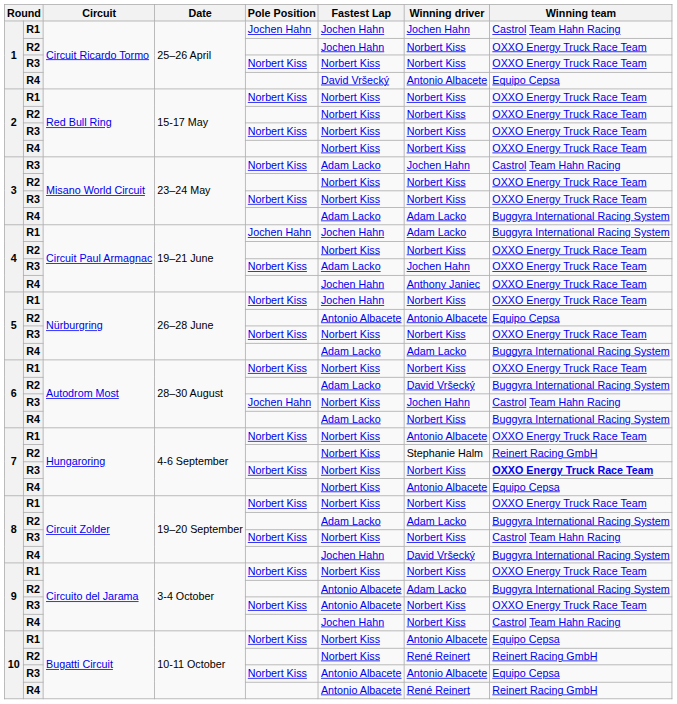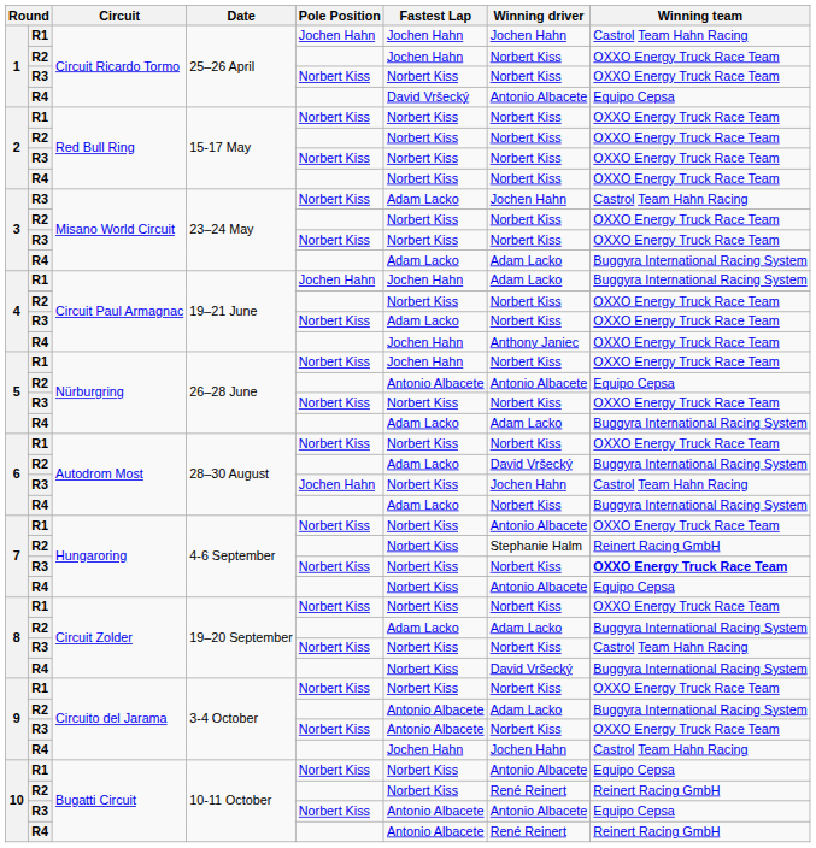 <table class="wikitable" style="font-size: 85%">
 <tr>
 <th colspan=2>Round</th>
 <th>Circuit</th>
 <th>Date</th>
 <th>Pole Position</th>
 <th>Fastest Lap</th>
 <th>Winning driver</th>
 <th>Winning team</th>
 </tr>
 <tr>
 <th rowspan=4>1</th>
 <th>R1</th>
 <td rowspan=4> <a href='#'>Circuit Ricardo Tormo</a></td>
 <td rowspan=4>25–26 April</td>
 <td> <a href='#'>Jochen Hahn</a></td>
 <td> <a href='#'>Jochen Hahn</a></td>
 <td> <a href='#'>Jochen Hahn</a></td>
 <td> <a href='#'>Castrol</a> <a href='#'>Team Hahn Racing</a></td>
 </tr>
 <tr>
 <th>R2</th>
 <td></td>
 <td> <a href='#'>Jochen Hahn</a></td>
 <td> <a href='#'>Norbert Kiss</a></td>
 <td> <a href='#'>OXXO Energy Truck Race Team</a></td>
 </tr>
 <tr>
 <th>R3</th>
 <td> <a href='#'>Norbert Kiss</a></td>
 <td> <a href='#'>Norbert Kiss</a></td>
 <td> <a href='#'>Norbert Kiss</a></td>
 <td> <a href='#'>OXXO Energy Truck Race Team</a></td>
 </tr>
 <tr>
 <th>R4</th>
 <td></td>
 <td> <a href='#'>David Vršecký</a></td>
 <td> <a href='#'>Antonio Albacete</a></td>
 <td> <a href='#'>Equipo Cepsa</a></td>
 </tr>
 <tr>
 <th rowspan=4>2</th>
 <th>R1</th>
 <td rowspan=4> <a href='#'>Red Bull Ring</a></td>
 <td rowspan=4>15-17 May</td>
 <td> <a href='#'>Norbert Kiss</a></td>
 <td> <a href='#'>Norbert Kiss</a></td>
 <td> <a href='#'>Norbert Kiss</a></td>
 <td> <a href='#'>OXXO Energy Truck Race Team</a></td>
 </tr>
 <tr>
 <th>R2</th>
 <td></td>
 <td> <a href='#'>Norbert Kiss</a></td>
 <td> <a href='#'>Norbert Kiss</a></td>
 <td> <a href='#'>OXXO Energy Truck Race Team</a></td>
 </tr>
 <tr>
 <th>R3</th>
 <td> <a href='#'>Norbert Kiss</a></td>
 <td> <a href='#'>Norbert Kiss</a></td>
 <td> <a href='#'>Norbert Kiss</a></td>
 <td> <a href='#'>OXXO Energy Truck Race Team</a></td>
 </tr>
 <tr>
 <th>R4</th>
 <td></td>
 <td> <a href='#'>Norbert Kiss</a></td>
 <td> <a href='#'>Norbert Kiss</a></td>
 <td> <a href='#'>OXXO Energy Truck Race Team</a></td>
 </tr>
 <tr>
 <th rowspan=4>3</th>
 <th>R3</th>
 <td rowspan=4> <a href='#'>Misano World Circuit</a></td>
 <td rowspan=4>23–24 May</td>
 <td> <a href='#'>Norbert Kiss</a></td>
 <td> <a href='#'>Adam Lacko</a></td>
 <td> <a href='#'>Jochen Hahn</a></td>
 <td> <a href='#'>Castrol</a> <a href='#'>Team Hahn Racing</a></td>
 </tr>
 <tr>
 <th>R2</th>
 <td></td>
 <td> <a href='#'>Norbert Kiss</a></td>
 <td> <a href='#'>Norbert Kiss</a></td>
 <td> <a href='#'>OXXO Energy Truck Race Team</a></td>
 </tr>
 <tr>
 <th>R3</th>
 <td> <a href='#'>Norbert Kiss</a></td>
 <td> <a href='#'>Norbert Kiss</a></td>
 <td> <a href='#'>Norbert Kiss</a></td>
 <td> <a href='#'>OXXO Energy Truck Race Team</a></td>
 </tr>
 <tr>
 <th>R4</th>
 <td></td>
 <td> <a href='#'>Adam Lacko</a></td>
 <td> <a href='#'>Adam Lacko</a></td>
 <td> <a href='#'>Buggyra International Racing System</a></td>
 </tr>
 <tr>
 <th rowspan=4>4</th>
 <th>R1</th>
 <td rowspan=4> <a href='#'>Circuit Paul Armagnac</a></td>
 <td rowspan=4>19–21 June</td>
 <td> <a href='#'>Jochen Hahn</a></td>
 <td> <a href='#'>Jochen Hahn</a></td>
 <td> <a href='#'>Adam Lacko</a></td>
 <td> <a href='#'>Buggyra International Racing System</a></td>
 </tr>
 <tr>
 <th>R2</th>
 <td></td>
 <td> <a href='#'>Norbert Kiss</a></td>
 <td> <a href='#'>Norbert Kiss</a></td>
 <td> <a href='#'>OXXO Energy Truck Race Team</a></td>
 </tr>
 <tr>
 <th>R3</th>
 <td> <a href='#'>Norbert Kiss</a></td>
 <td> <a href='#'>Adam Lacko</a></td>
-<td> <a href='#'>Jochen Hahn</a></td>
+<td> <a href='#'>Norbert Kiss</a></td>
 <td> <a href='#'>OXXO Energy Truck Race Team</a></td>
 </tr>
 <tr>
 <th>R4</th>
 <td></td>
 <td> <a href='#'>Jochen Hahn</a></td>
 <td> <a href='#'>Anthony Janiec</a></td>
 <td> <a href='#'>OXXO Energy Truck Race Team</a></td>
 </tr>
 <tr>
 <th rowspan=4>5</th>
 <th>R1</th>
 <td rowspan=4> <a href='#'>Nürburgring</a></td>
 <td rowspan=4>26–28 June</td>
 <td> <a href='#'>Norbert Kiss</a></td>
 <td> <a href='#'>Jochen Hahn</a></td>
 <td> <a href='#'>Norbert Kiss</a></td>
 <td> <a href='#'>OXXO Energy Truck Race Team</a></td>
 </tr>
 <tr>
 <th>R2</th>
 <td></td>
 <td> <a href='#'>Antonio Albacete</a></td>
 <td> <a href='#'>Antonio Albacete</a></td>
 <td> <a href='#'>Equipo Cepsa</a></td>
 </tr>
 <tr>
 <th>R3</th>
 <td> <a href='#'>Norbert Kiss</a></td>
 <td> <a href='#'>Norbert Kiss</a></td>
 <td> <a href='#'>Norbert Kiss</a></td>
 <td> <a href='#'>OXXO Energy Truck Race Team</a></td>
 </tr>
 <tr>
 <th>R4</th>
 <td></td>
 <td> <a href='#'>Adam Lacko</a></td>
 <td> <a href='#'>Adam Lacko</a></td>
 <td> <a href='#'>Buggyra International Racing System</a></td>
 </tr>
 <tr>
 <th rowspan=4>6</th>
 <th>R1</th>
 <td rowspan=4> <a href='#'>Autodrom Most</a></td>
 <td rowspan=4>28–30 August</td>
 <td> <a href='#'>Norbert Kiss</a></td>
 <td> <a href='#'>Norbert Kiss</a></td>
 <td> <a href='#'>Norbert Kiss</a></td>
 <td> <a href='#'>OXXO Energy Truck Race Team</a></td>
 </tr>
 <tr>
 <th>R2</th>
 <td></td>
 <td> <a href='#'>Adam Lacko</a></td>
 <td> <a href='#'>David Vršecký</a></td>
 <td> <a href='#'>Buggyra International Racing System</a></td>
 </tr>
 <tr>
 <th>R3</th>
 <td> <a href='#'>Jochen Hahn</a></td>
 <td> <a href='#'>Norbert Kiss</a></td>
 <td> <a href='#'>Jochen Hahn</a></td>
 <td> <a href='#'>Castrol</a> <a href='#'>Team Hahn Racing</a></td>
 </tr>
 <tr>
 <th>R4</th>
 <td></td>
 <td> <a href='#'>Adam Lacko</a></td>
 <td> <a href='#'>Norbert Kiss</a></td>
 <td> <a href='#'>Buggyra International Racing System</a></td>
 </tr>
 <tr>
 <th rowspan=4>7</th>
 <th>R1</th>
 <td rowspan=4> <a href='#'>Hungaroring</a></td>
 <td rowspan=4>4-6 September</td>
 <td> <a href='#'>Norbert Kiss</a></td>
 <td> <a href='#'>Norbert Kiss</a></td>
 <td> <a href='#'>Antonio Albacete</a></td>
 <td> <a href='#'>OXXO Energy Truck Race Team</a></td>
 </tr>
 <tr>
 <th>R2</th>
 <td></td>
 <td> <a href='#'>Norbert Kiss</a></td>
 <td> Stephanie Halm</td>
 <td> <a href='#'>Reinert Racing GmbH</a></td>
 </tr>
 <tr>
 <th>R3</th>
 <td> <a href='#'>Norbert Kiss</a></td>
 <td> <a href='#'>Norbert Kiss</a></td>
 <td> <a href='#'>Norbert Kiss</a></td>
 <td><strong> <a href='#'>OXXO Energy Truck Race Team</a></strong></td>
 </tr>
 <tr>
 <th>R4</th>
 <td></td>
 <td> <a href='#'>Norbert Kiss</a></td>
 <td> <a href='#'>Antonio Albacete</a></td>
 <td> <a href='#'>Equipo Cepsa</a></td>
 </tr>
 <tr>
 <th rowspan=4>8</th>
 <th>R1</th>
 <td rowspan=4> <a href='#'>Circuit Zolder</a></td>
 <td rowspan=4>19–20 September</td>
 <td> <a href='#'>Norbert Kiss</a></td>
 <td> <a href='#'>Norbert Kiss</a></td>
 <td> <a href='#'>Norbert Kiss</a></td>
 <td> <a href='#'>OXXO Energy Truck Race Team</a></td>
 </tr>
 <tr>
 <th>R2</th>
 <td></td>
 <td> <a href='#'>Adam Lacko</a></td>
 <td> <a href='#'>Adam Lacko</a></td>
 <td> <a href='#'>Buggyra International Racing System</a></td>
 </tr>
 <tr>
 <th>R3</th>
 <td> <a href='#'>Norbert Kiss</a></td>
 <td> <a href='#'>Norbert Kiss</a></td>
 <td> <a href='#'>Norbert Kiss</a></td>
 <td> <a href='#'>Castrol</a> <a href='#'>Team Hahn Racing</a></td>
 </tr>
 <tr>
 <th>R4</th>
 <td></td>
-<td> <a href='#'>Jochen Hahn</a></td>
+<td> <a href='#'>Norbert Kiss</a></td>
 <td> <a href='#'>David Vršecký</a></td>
 <td> <a href='#'>Buggyra International Racing System</a></td>
 </tr>
 <tr>
 <th rowspan=4>9</th>
 <th>R1</th>
 <td rowspan=4> <a href='#'>Circuito del Jarama</a></td>
 <td rowspan=4>3-4 October</td>
 <td> <a href='#'>Norbert Kiss</a></td>
 <td> <a href='#'>Norbert Kiss</a></td>
 <td> <a href='#'>Norbert Kiss</a></td>
 <td> <a href='#'>OXXO Energy Truck Race Team</a></td>
 </tr>
 <tr>
 <th>R2</th>
 <td></td>
 <td> <a href='#'>Antonio Albacete</a></td>
 <td> <a href='#'>Adam Lacko</a></td>
 <td> <a href='#'>Buggyra International Racing System</a></td>
 </tr>
 <tr>
 <th>R3</th>
 <td> <a href='#'>Norbert Kiss</a></td>
 <td> <a href='#'>Antonio Albacete</a></td>
 <td> <a href='#'>Norbert Kiss</a></td>
 <td> <a href='#'>OXXO Energy Truck Race Team</a></td>
 </tr>
 <tr>
 <th>R4</th>
 <td></td>
 <td> <a href='#'>Jochen Hahn</a></td>
-<td> <a href='#'>Norbert Kiss</a></td>
+<td> <a href='#'>Jochen Hahn</a></td>
 <td> <a href='#'>Castrol</a> <a href='#'>Team Hahn Racing</a></td>
 </tr>
 <tr>
 <th rowspan=4>10</th>
 <th>R1</th>
 <td rowspan=4> <a href='#'>Bugatti Circuit</a></td>
 <td rowspan=4>10-11 October</td>
 <td> <a href='#'>Norbert Kiss</a></td>
 <td> <a href='#'>Norbert Kiss</a></td>
 <td> <a href='#'>Antonio Albacete</a></td>
 <td> <a href='#'>Equipo Cepsa</a></td>
 </tr>
 <tr>
 <th>R2</th>
 <td></td>
 <td> <a href='#'>Norbert Kiss</a></td>
 <td> <a href='#'>René Reinert</a></td>
 <td> <a href='#'>Reinert Racing GmbH</a></td>
 </tr>
 <tr>
 <th>R3</th>
 <td> <a href='#'>Norbert Kiss</a></td>
 <td> <a href='#'>Antonio Albacete</a></td>
 <td> <a href='#'>Antonio Albacete</a></td>
 <td> <a href='#'>Equipo Cepsa</a></td>
 </tr>
 <tr>
 <th>R4</th>
 <td></td>
 <td> <a href='#'>Antonio Albacete</a></td>
 <td> <a href='#'>René Reinert</a></td>
 <td> <a href='#'>Reinert Racing GmbH</a></td>
 </tr>
 </table>
